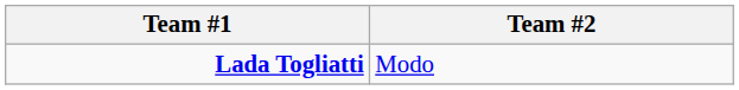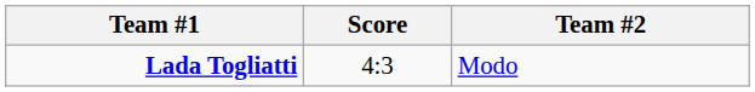 <table class="wikitable" style="text-align: center;">
 <tr>
 <th width=22%>Team #1</th>
+<th width=11%>Score</th>
 <th width=22%>Team #2</th>
 </tr>
 <tr>
 <td style="text-align: right;"><strong><a href='#'>Lada Togliatti</a></strong> </td>
+<td>4:3</td>
 <td style="text-align: left;"> <a href='#'>Modo</a></td>
 </tr>
 </table>
